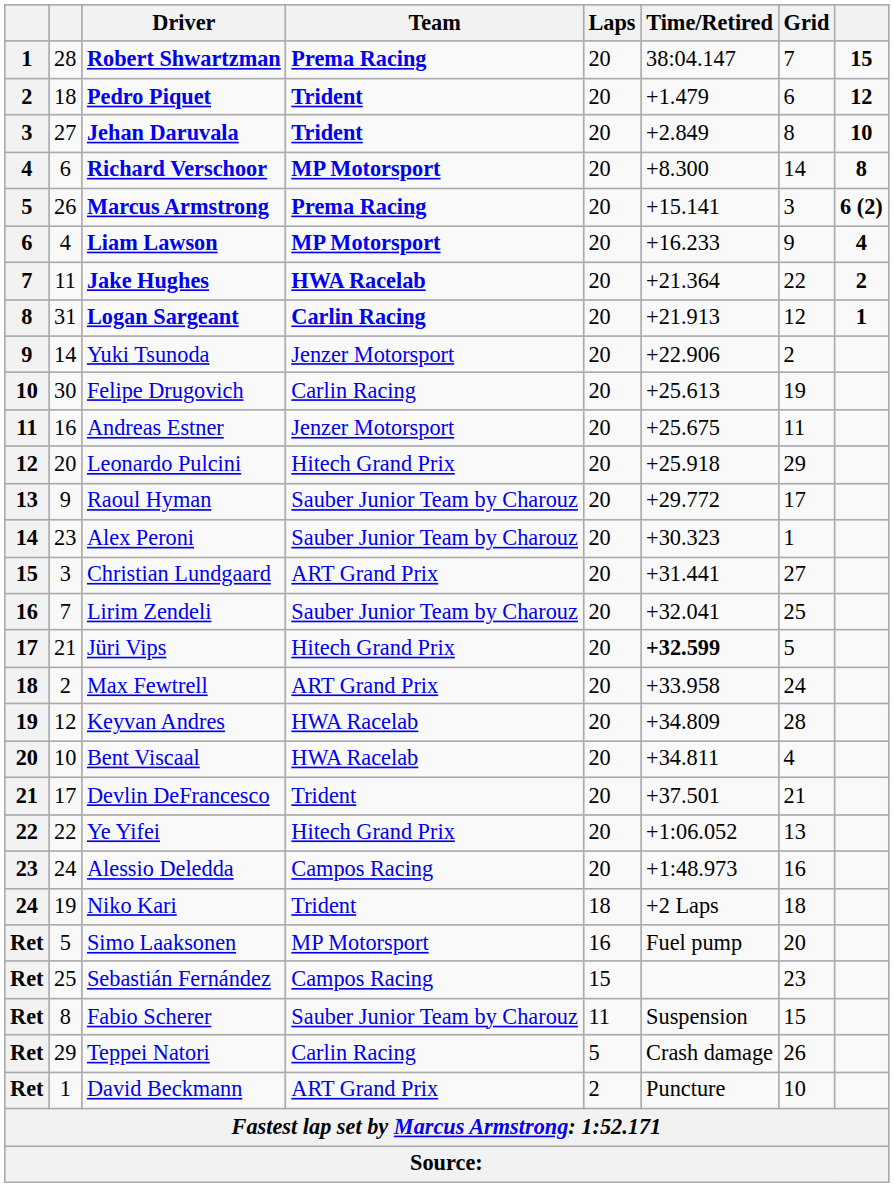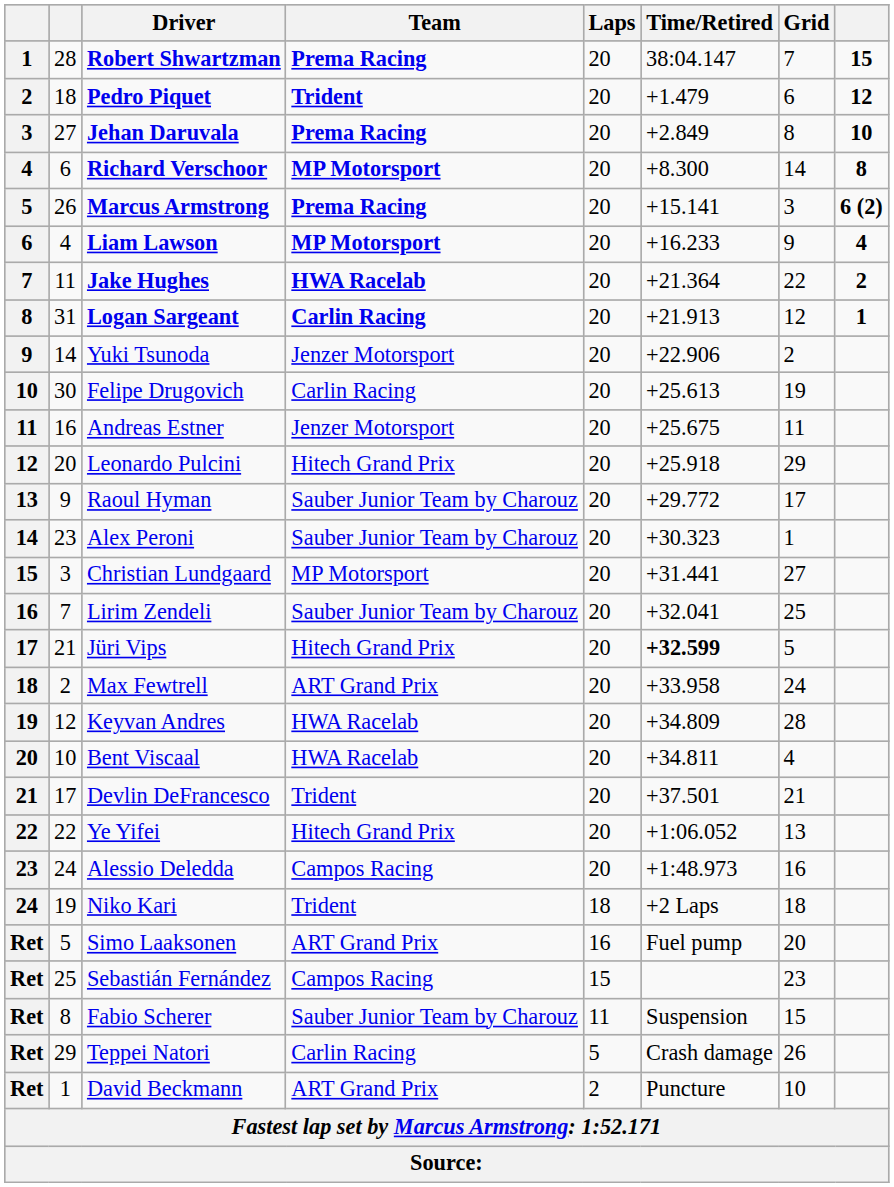 <table class="wikitable" style="font-size:85%">
 <tr>
 <th></th>
 <th></th>
 <th>Driver</th>
 <th>Team</th>
 <th>Laps</th>
 <th>Time/Retired</th>
 <th>Grid</th>
 <th></th>
 </tr>
 <tr>
 <th>1</th>
 <td align="center">28</td>
 <td> <strong><a href='#'>Robert Shwartzman</a></strong></td>
 <td><strong><a href='#'>Prema Racing</a></strong></td>
 <td>20</td>
 <td>38:04.147</td>
 <td>7</td>
 <td align="center"><strong>15</strong></td>
 </tr>
 <tr>
 <th>2</th>
 <td align="center">18</td>
 <td> <strong><a href='#'>Pedro Piquet</a></strong></td>
 <td><strong><a href='#'>Trident</a></strong></td>
 <td>20</td>
 <td>+1.479</td>
 <td>6</td>
 <td align="center"><strong>12</strong></td>
 </tr>
 <tr>
 <th>3</th>
 <td align="center">27</td>
 <td> <strong><a href='#'>Jehan Daruvala</a></strong></td>
-<td><strong><a href='#'>Trident</a></strong></td>
+<td><strong><a href='#'>Prema Racing</a></strong></td>
 <td>20</td>
 <td>+2.849</td>
 <td>8</td>
 <td align="center"><strong>10</strong></td>
 </tr>
 <tr>
 <th>4</th>
 <td align="center">6</td>
 <td> <strong><a href='#'>Richard Verschoor</a></strong></td>
 <td><strong><a href='#'>MP Motorsport</a></strong></td>
 <td>20</td>
 <td>+8.300</td>
 <td>14</td>
 <td align="center"><strong>8</strong></td>
 </tr>
 <tr>
 <th>5</th>
 <td align="center">26</td>
 <td> <strong><a href='#'>Marcus Armstrong</a></strong></td>
 <td><strong><a href='#'>Prema Racing</a></strong></td>
 <td>20</td>
 <td>+15.141</td>
 <td>3</td>
 <td align="center"><strong>6 (2)</strong></td>
 </tr>
 <tr>
 <th>6</th>
 <td align="center">4</td>
 <td> <strong><a href='#'>Liam Lawson</a></strong></td>
 <td><strong><a href='#'>MP Motorsport</a></strong></td>
 <td>20</td>
 <td>+16.233</td>
 <td>9</td>
 <td align="center"><strong>4</strong></td>
 </tr>
 <tr>
 <th>7</th>
 <td align="center">11</td>
 <td> <strong><a href='#'>Jake Hughes</a></strong></td>
 <td><strong><a href='#'>HWA Racelab</a></strong></td>
 <td>20</td>
 <td>+21.364</td>
 <td>22</td>
 <td align="center"><strong>2</strong></td>
 </tr>
 <tr>
 <th>8</th>
 <td align="center">31</td>
 <td> <strong><a href='#'>Logan Sargeant</a></strong></td>
 <td><strong><a href='#'>Carlin Racing</a></strong></td>
 <td>20</td>
 <td>+21.913</td>
 <td>12</td>
 <td align="center"><strong>1</strong></td>
 </tr>
 <tr>
 <th>9</th>
 <td align="center">14</td>
 <td> <a href='#'>Yuki Tsunoda</a></td>
 <td><a href='#'>Jenzer Motorsport</a></td>
 <td>20</td>
 <td>+22.906</td>
 <td>2</td>
 <td></td>
 </tr>
 <tr>
 <th>10</th>
 <td align="center">30</td>
 <td> <a href='#'>Felipe Drugovich</a></td>
 <td><a href='#'>Carlin Racing</a></td>
 <td>20</td>
 <td>+25.613</td>
 <td>19</td>
 <td></td>
 </tr>
 <tr>
 <th>11</th>
 <td align="center">16</td>
 <td> <a href='#'>Andreas Estner</a></td>
 <td><a href='#'>Jenzer Motorsport</a></td>
 <td>20</td>
 <td>+25.675</td>
 <td>11</td>
 <td></td>
 </tr>
 <tr>
 <th>12</th>
 <td align="center">20</td>
 <td> <a href='#'>Leonardo Pulcini</a></td>
 <td><a href='#'>Hitech Grand Prix</a></td>
 <td>20</td>
 <td>+25.918</td>
 <td>29</td>
 <td></td>
 </tr>
 <tr>
 <th>13</th>
 <td align="center">9</td>
 <td> <a href='#'>Raoul Hyman</a></td>
 <td><a href='#'>Sauber Junior Team by Charouz</a></td>
 <td>20</td>
 <td>+29.772</td>
 <td>17</td>
 <td></td>
 </tr>
 <tr>
 <th>14</th>
 <td align="center">23</td>
 <td> <a href='#'>Alex Peroni</a></td>
 <td><a href='#'>Sauber Junior Team by Charouz</a></td>
 <td>20</td>
 <td>+30.323</td>
 <td>1</td>
 <td></td>
 </tr>
 <tr>
 <th>15</th>
 <td align="center">3</td>
 <td> <a href='#'>Christian Lundgaard</a></td>
-<td><a href='#'>ART Grand Prix</a></td>
+<td><a href='#'>MP Motorsport</a></td>
 <td>20</td>
 <td>+31.441</td>
 <td>27</td>
 <td></td>
 </tr>
 <tr>
 <th>16</th>
 <td align="center">7</td>
 <td> <a href='#'>Lirim Zendeli</a></td>
 <td><a href='#'>Sauber Junior Team by Charouz</a></td>
 <td>20</td>
 <td>+32.041</td>
 <td>25</td>
 <td></td>
 </tr>
 <tr>
 <th>17</th>
 <td align="center">21</td>
 <td> <a href='#'>Jüri Vips</a></td>
 <td><a href='#'>Hitech Grand Prix</a></td>
 <td>20</td>
 <td><strong>+32.599</strong></td>
 <td>5</td>
 <td></td>
 </tr>
 <tr>
 <th>18</th>
 <td align="center">2</td>
 <td> <a href='#'>Max Fewtrell</a></td>
 <td><a href='#'>ART Grand Prix</a></td>
 <td>20</td>
 <td>+33.958</td>
 <td>24</td>
 <td></td>
 </tr>
 <tr>
 <th>19</th>
 <td align="center">12</td>
 <td> <a href='#'>Keyvan Andres</a></td>
 <td><a href='#'>HWA Racelab</a></td>
 <td>20</td>
 <td>+34.809</td>
 <td>28</td>
 <td></td>
 </tr>
 <tr>
 <th>20</th>
 <td align="center">10</td>
 <td> <a href='#'>Bent Viscaal</a></td>
 <td><a href='#'>HWA Racelab</a></td>
 <td>20</td>
 <td>+34.811</td>
 <td>4</td>
 <td></td>
 </tr>
 <tr>
 <th>21</th>
 <td align="center">17</td>
 <td> <a href='#'>Devlin DeFrancesco</a></td>
 <td><a href='#'>Trident</a></td>
 <td>20</td>
 <td>+37.501</td>
 <td>21</td>
 <td></td>
 </tr>
 <tr>
 <th>22</th>
 <td align="center">22</td>
 <td> <a href='#'>Ye Yifei</a></td>
 <td><a href='#'>Hitech Grand Prix</a></td>
 <td>20</td>
 <td>+1:06.052</td>
 <td>13</td>
 <td></td>
 </tr>
 <tr>
 <th>23</th>
 <td align="center">24</td>
 <td> <a href='#'>Alessio Deledda</a></td>
 <td><a href='#'>Campos Racing</a></td>
 <td>20</td>
 <td>+1:48.973</td>
 <td>16</td>
 <td></td>
 </tr>
 <tr>
 <th>24</th>
 <td align="center">19</td>
 <td> <a href='#'>Niko Kari</a></td>
 <td><a href='#'>Trident</a></td>
 <td>18</td>
 <td>+2 Laps</td>
 <td>18</td>
 <td></td>
 </tr>
 <tr>
 <th>Ret</th>
 <td align="center">5</td>
 <td> <a href='#'>Simo Laaksonen</a></td>
-<td><a href='#'>MP Motorsport</a></td>
+<td><a href='#'>ART Grand Prix</a></td>
 <td>16</td>
 <td>Fuel pump</td>
 <td>20</td>
 <td></td>
 </tr>
 <tr>
 <th>Ret</th>
 <td align="center">25</td>
 <td> <a href='#'>Sebastián Fernández</a></td>
 <td><a href='#'>Campos Racing</a></td>
 <td>15</td>
 <td></td>
 <td>23</td>
 <td></td>
 </tr>
 <tr>
 <th>Ret</th>
 <td align="center">8</td>
 <td> <a href='#'>Fabio Scherer</a></td>
 <td><a href='#'>Sauber Junior Team by Charouz</a></td>
 <td>11</td>
 <td>Suspension</td>
 <td>15</td>
 <td></td>
 </tr>
 <tr>
 <th>Ret</th>
 <td align="center">29</td>
 <td> <a href='#'>Teppei Natori</a></td>
 <td><a href='#'>Carlin Racing</a></td>
 <td>5</td>
 <td>Crash damage</td>
 <td>26</td>
 <td></td>
 </tr>
 <tr>
 <th>Ret</th>
 <td align="center">1</td>
 <td> <a href='#'>David Beckmann</a></td>
 <td><a href='#'>ART Grand Prix</a></td>
 <td>2</td>
 <td>Puncture</td>
 <td>10</td>
 <td></td>
 </tr>
 <tr>
 <th colspan="8" align="center"><em>Fastest lap set by  <a href='#'>Marcus Armstrong</a>: 1:52.171</em></th>
 </tr>
 <tr>
 <th colspan="8">Source:</th>
 </tr>
 </table>
